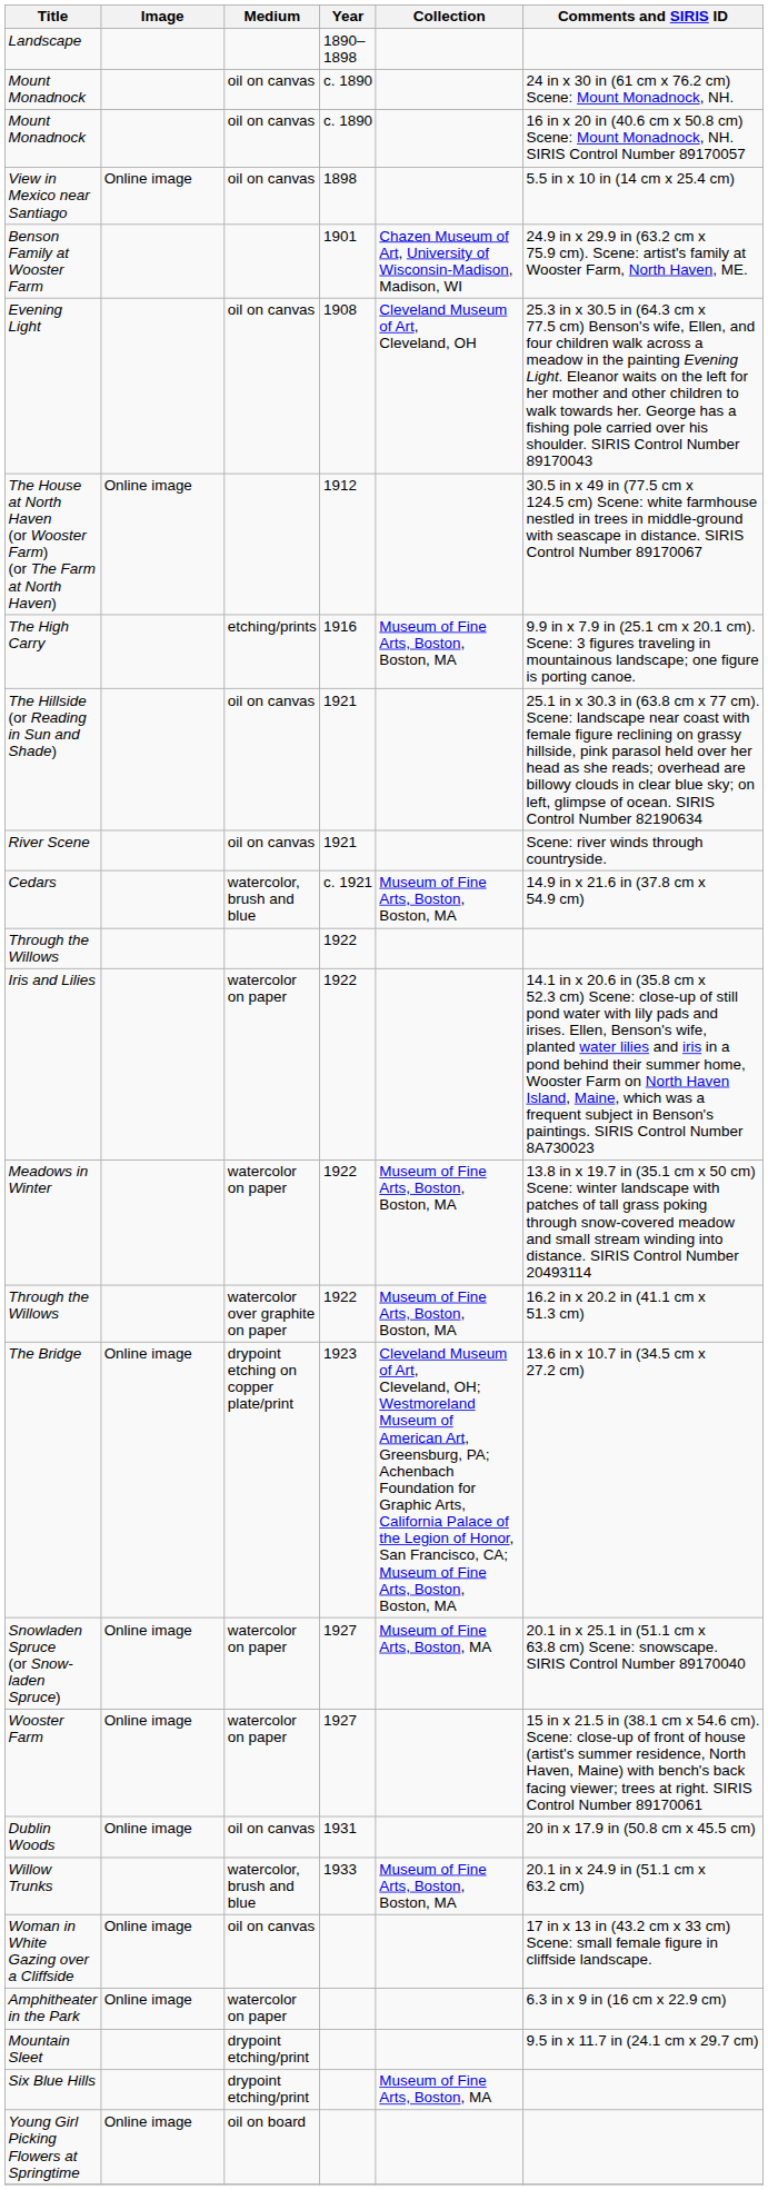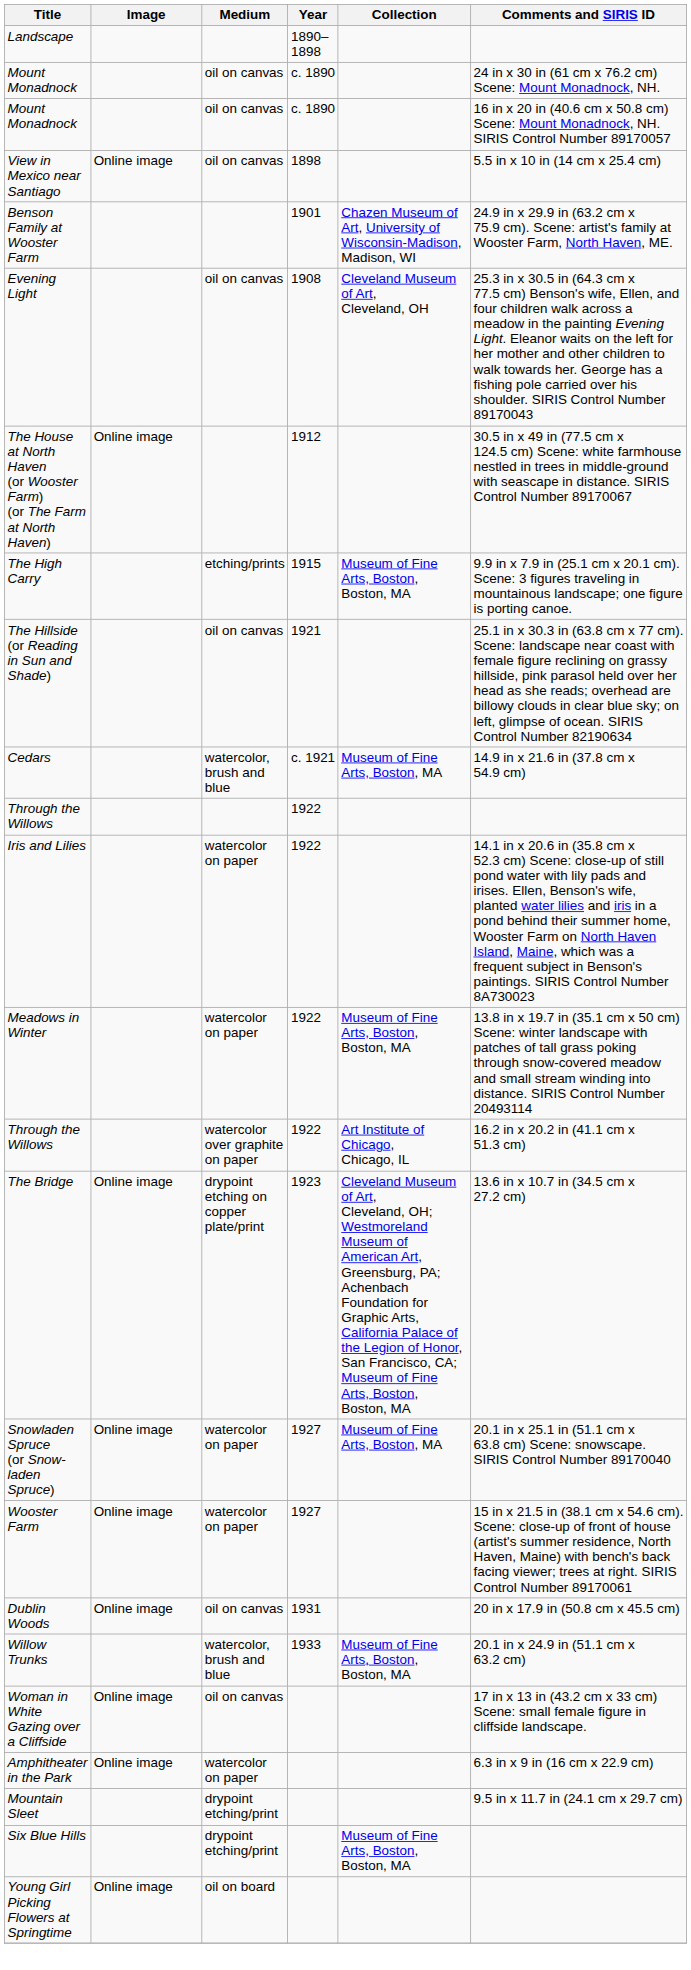 <table class="wikitable sortable">
 <tr>
 <th scope="col" width="80">Title</th>
 <th scope="col" width="125" class="unsortable">Image</th>
 <th scope="col" width="50">Medium</th>
 <th scope="col" width="50">Year</th>
 <th scope="col" width="150">Collection</th>
 <th scope="col" width="250">Comments and <a href='#'>SIRIS</a> ID</th>
 </tr>
 <tr valign="top">
 <td><em>Landscape</em></td>
 <td></td>
 <td></td>
 <td>1890–1898</td>
 <td></td>
 <td></td>
 </tr>
 <tr valign="top">
 <td><em>Mount Monadnock</em></td>
 <td></td>
 <td>oil on canvas</td>
 <td>c. 1890</td>
 <td></td>
 <td>24 in x 30 in (61 cm x 76.2 cm) Scene: <a href='#'>Mount Monadnock</a>, NH.</td>
 </tr>
 <tr valign="top">
 <td><em>Mount Monadnock</em></td>
 <td></td>
 <td>oil on canvas</td>
 <td>c. 1890</td>
 <td></td>
 <td>16 in x 20 in (40.6 cm x 50.8 cm) Scene: <a href='#'>Mount Monadnock</a>, NH. SIRIS Control Number 89170057</td>
 </tr>
 <tr valign="top">
 <td><em>View in Mexico near Santiago</em></td>
 <td>Online image</td>
 <td>oil on canvas</td>
 <td>1898</td>
 <td></td>
 <td>5.5 in x 10 in (14 cm x 25.4 cm)</td>
 </tr>
 <tr valign="top">
 <td><em>Benson Family at Wooster Farm</em></td>
 <td></td>
 <td></td>
 <td>1901</td>
 <td><a href='#'>Chazen Museum of Art</a>, <a href='#'>University of Wisconsin-Madison</a>,<br>Madison, WI</td>
 <td>24.9 in x 29.9 in (63.2 cm x 75.9 cm). Scene: artist's family at Wooster Farm, <a href='#'>North Haven</a>, ME.</td>
 </tr>
 <tr valign="top">
 <td><em>Evening Light</em></td>
 <td></td>
 <td>oil on canvas</td>
 <td>1908</td>
 <td><a href='#'>Cleveland Museum of Art</a>,<br>Cleveland, OH</td>
 <td>25.3 in x 30.5 in (64.3 cm x 77.5 cm) Benson's wife, Ellen, and four children walk across a meadow in the painting <em>Evening Light</em>. Eleanor waits on the left for her mother and other children to walk towards her. George has a fishing pole carried over his shoulder. SIRIS Control Number 89170043</td>
 </tr>
 <tr valign="top">
 <td><em>The House at North Haven</em><br>(or <em>Wooster Farm</em>)<br>(or <em>The Farm at North Haven</em>)</td>
 <td>Online image</td>
 <td></td>
 <td>1912</td>
 <td></td>
 <td>30.5 in x 49 in (77.5 cm x 124.5 cm) Scene: white farmhouse nestled in trees in middle-ground with seascape in distance. SIRIS Control Number 89170067</td>
 </tr>
 <tr valign="top">
 <td><em>The High Carry</em></td>
 <td></td>
 <td>etching/prints</td>
-<td>1916</td>
+<td>1915</td>
 <td><a href='#'>Museum of Fine Arts, Boston</a>,<br>Boston, MA</td>
 <td>9.9 in x 7.9 in (25.1 cm x 20.1 cm). Scene: 3 figures traveling in mountainous landscape; one figure is porting canoe.</td>
 </tr>
 <tr valign="top">
 <td><em>The Hillside</em><br>(or <em>Reading in Sun and Shade</em>)</td>
 <td></td>
 <td>oil on canvas</td>
 <td>1921</td>
 <td></td>
 <td>25.1 in x 30.3 in (63.8 cm x 77 cm). Scene: landscape near coast with female figure reclining on grassy hillside, pink parasol held over her head as she reads; overhead are billowy clouds in clear blue sky; on left, glimpse of ocean. SIRIS Control Number 82190634</td>
 </tr>
 <tr valign="top">
-<td><em>River Scene</em></td>
-<td></td>
-<td>oil on canvas</td>
-<td>1921</td>
-<td></td>
-<td>Scene: river winds through countryside.</td>
-</tr>
-<tr valign="top">
 <td><em>Cedars</em></td>
 <td></td>
 <td>watercolor, brush and blue</td>
 <td>c. 1921</td>
-<td><a href='#'>Museum of Fine Arts, Boston</a>,<br>Boston, MA</td>
+<td><a href='#'>Museum of Fine Arts, Boston</a>, MA</td>
 <td>14.9 in x 21.6 in (37.8 cm x 54.9 cm)</td>
 </tr>
 <tr valign="top">
 <td><em>Through the Willows</em></td>
 <td></td>
 <td></td>
 <td>1922</td>
 <td></td>
 <td></td>
 </tr>
 <tr valign="top">
 <td><em>Iris and Lilies</em></td>
 <td></td>
 <td>watercolor on paper</td>
 <td>1922</td>
 <td></td>
 <td>14.1 in x 20.6 in (35.8 cm x 52.3 cm) Scene: close-up of still pond water with lily pads and irises. Ellen, Benson's wife, planted <a href='#'>water lilies</a> and <a href='#'>iris</a> in a pond behind their summer home, Wooster Farm on <a href='#'>North Haven Island</a>, <a href='#'>Maine</a>, which was a frequent subject in Benson's paintings. SIRIS Control Number 8A730023</td>
 </tr>
 <tr valign="top">
 <td><em>Meadows in Winter</em></td>
 <td></td>
 <td>watercolor on paper</td>
 <td>1922</td>
 <td><a href='#'>Museum of Fine Arts, Boston</a>,<br>Boston, MA</td>
 <td>13.8 in x 19.7 in (35.1 cm x 50 cm) Scene: winter landscape with patches of tall grass poking through snow-covered meadow and small stream winding into distance. SIRIS Control Number 20493114</td>
 </tr>
 <tr valign="top">
 <td><em>Through the Willows</em></td>
 <td></td>
 <td>watercolor over graphite on paper</td>
 <td>1922</td>
-<td><a href='#'>Museum of Fine Arts, Boston</a>,<br>Boston, MA</td>
+<td><a href='#'>Art Institute of Chicago</a>,<br>Chicago, IL</td>
 <td>16.2 in x 20.2 in (41.1 cm x 51.3 cm)</td>
 </tr>
 <tr valign="top">
 <td><em>The Bridge</em></td>
 <td>Online image</td>
 <td>drypoint etching on copper plate/print</td>
 <td>1923</td>
 <td><a href='#'>Cleveland Museum of Art</a>,<br>Cleveland, OH;<br><a href='#'>Westmoreland Museum of American Art</a>,<br>Greensburg, PA;<br>Achenbach Foundation for Graphic Arts, <a href='#'>California Palace of the Legion of Honor</a>,<br>San Francisco, CA;<br><a href='#'>Museum of Fine Arts, Boston</a>,<br>Boston, MA</td>
 <td>13.6 in x 10.7 in (34.5 cm x 27.2 cm)</td>
 </tr>
 <tr valign="top">
 <td><em>Snowladen Spruce</em><br>(or <em>Snow-laden Spruce</em>)</td>
 <td>Online image</td>
 <td>watercolor on paper</td>
 <td>1927</td>
 <td><a href='#'>Museum of Fine Arts, Boston</a>, MA</td>
 <td>20.1 in x 25.1 in (51.1 cm x 63.8 cm) Scene: snowscape. SIRIS Control Number 89170040</td>
 </tr>
 <tr valign="top">
 <td><em>Wooster Farm</em></td>
 <td>Online image</td>
 <td>watercolor on paper</td>
 <td>1927</td>
 <td></td>
 <td>15 in x 21.5 in (38.1 cm x 54.6 cm). Scene: close-up of front of house (artist's summer residence, North Haven, Maine) with bench's back facing viewer; trees at right. SIRIS Control Number 89170061</td>
 </tr>
 <tr valign="top">
 <td><em>Dublin Woods</em></td>
 <td>Online image</td>
 <td>oil on canvas</td>
 <td>1931</td>
 <td></td>
 <td>20 in x 17.9 in (50.8 cm x 45.5 cm)</td>
 </tr>
 <tr valign="top">
 <td><em>Willow Trunks</em></td>
 <td></td>
 <td>watercolor, brush and blue</td>
 <td>1933</td>
 <td><a href='#'>Museum of Fine Arts, Boston</a>,<br>Boston, MA</td>
 <td>20.1 in x 24.9 in (51.1 cm x 63.2 cm)</td>
 </tr>
 <tr valign="top">
 <td><em>Woman in White Gazing over a Cliffside</em></td>
 <td>Online image</td>
 <td>oil on canvas</td>
 <td></td>
 <td></td>
 <td>17 in x 13 in (43.2 cm x 33 cm) Scene: small female figure in cliffside landscape.</td>
 </tr>
 <tr valign="top">
 <td><em>Amphitheater in the Park</em></td>
 <td>Online image</td>
 <td>watercolor on paper</td>
 <td></td>
 <td></td>
 <td>6.3 in x 9 in (16 cm x 22.9 cm)</td>
 </tr>
 <tr valign="top">
 <td><em>Mountain Sleet</em></td>
 <td></td>
 <td>drypoint etching/print</td>
 <td></td>
 <td></td>
 <td>9.5 in x 11.7 in (24.1 cm x 29.7 cm)</td>
 </tr>
 <tr valign="top">
 <td><em>Six Blue Hills</em></td>
 <td></td>
 <td>drypoint etching/print</td>
 <td></td>
-<td><a href='#'>Museum of Fine Arts, Boston</a>, MA</td>
+<td><a href='#'>Museum of Fine Arts, Boston</a>,<br>Boston, MA</td>
 <td></td>
 </tr>
 <tr valign="top">
 <td><em>Young Girl Picking Flowers at Springtime</em></td>
 <td>Online image</td>
 <td>oil on board</td>
 <td></td>
 <td></td>
 <td></td>
 </tr>
 <tr>
 </tr>
 </table>
